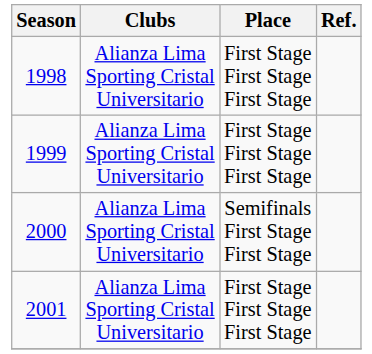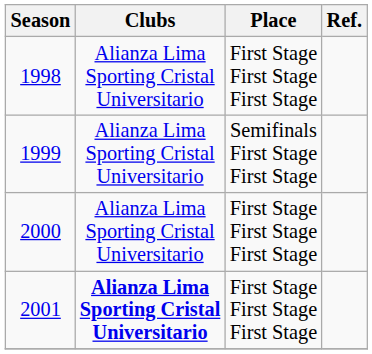 <table class="wikitable" style="margin:1em auto; text-align: center;">
 <tr>
 <th>Season</th>
 <th>Clubs</th>
 <th>Place</th>
 <th>Ref.</th>
 </tr>
 <tr>
 <td><a href='#'>1998</a></td>
 <td><a href='#'>Alianza Lima</a><br><a href='#'>Sporting Cristal</a><br><a href='#'>Universitario</a></td>
 <td>First Stage<br>First Stage<br>First Stage</td>
 <td></td>
 </tr>
 <tr>
 <td><a href='#'>1999</a></td>
 <td><a href='#'>Alianza Lima</a><br><a href='#'>Sporting Cristal</a><br><a href='#'>Universitario</a></td>
-<td>First Stage<br>First Stage<br>First Stage</td>
+<td>Semifinals<br>First Stage<br>First Stage</td>
 <td></td>
 </tr>
 <tr>
 <td><a href='#'>2000</a></td>
 <td><a href='#'>Alianza Lima</a><br><a href='#'>Sporting Cristal</a><br><a href='#'>Universitario</a></td>
-<td>Semifinals<br>First Stage<br>First Stage</td>
+<td>First Stage<br>First Stage<br>First Stage</td>
 <td></td>
 </tr>
 <tr>
 <td><a href='#'>2001</a></td>
-<td><a href='#'>Alianza Lima</a><br><a href='#'>Sporting Cristal</a><br><a href='#'>Universitario</a></td>
+<td><strong><a href='#'>Alianza Lima</a><br><a href='#'>Sporting Cristal</a><br><a href='#'>Universitario</a></strong></td>
 <td>First Stage<br>First Stage<br>First Stage</td>
 <td></td>
 </tr>
 <tr>
 </tr>
 </table>
